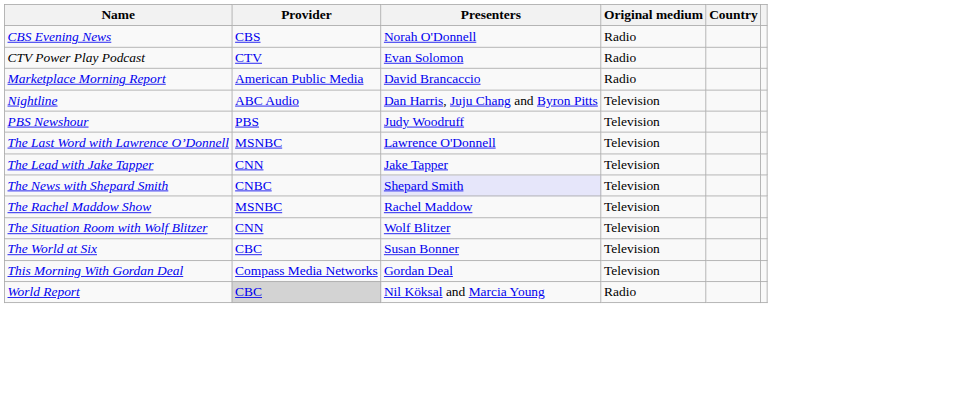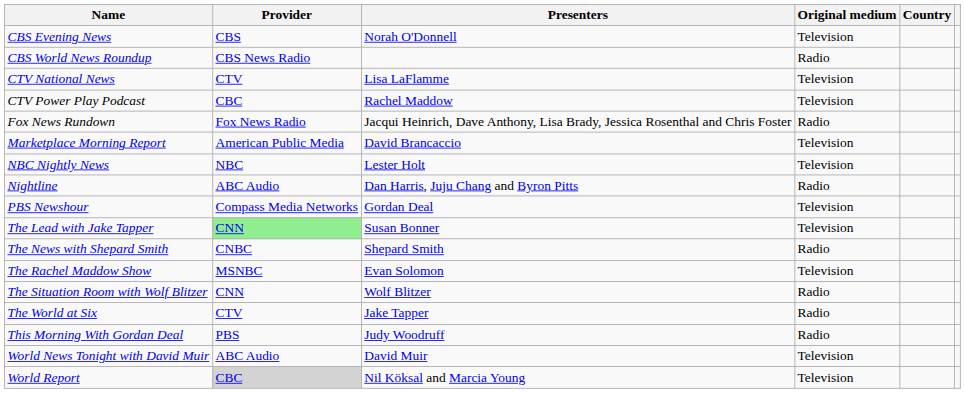 <table class="wikitable sortable">
 <tr>
 <th>Name</th>
 <th>Provider</th>
 <th>Presenters</th>
 <th>Original medium</th>
 <th>Country</th>
 <th class="unsortable"></th>
 </tr>
 <tr>
 <td><em><a href='#'>CBS Evening News</a></em></td>
 <td><a href='#'>CBS</a></td>
 <td><a href='#'>Norah O'Donnell</a></td>
+<td>Television</td>
+<td></td>
+<td></td>
+</tr>
+<tr>
+<td><em><a href='#'>CBS World News Roundup</a></em></td>
+<td><a href='#'>CBS News Radio</a></td>
+<td></td>
 <td>Radio</td>
 <td></td>
 <td></td>
 </tr>
 <tr>
+<td><em><a href='#'>CTV National News</a></em></td>
+<td><a href='#'>CTV</a></td>
+<td><a href='#'>Lisa LaFlamme</a></td>
+<td>Television</td>
+<td></td>
+<td></td>
+</tr>
+<tr>
 <td><em>CTV Power Play Podcast</em></td>
-<td><a href='#'>CTV</a></td>
-<td><a href='#'>Evan Solomon</a></td>
+<td><a href='#'>CBC</a></td>
+<td><a href='#'>Rachel Maddow</a></td>
+<td>Television</td>
+<td></td>
+<td></td>
+</tr>
+<tr>
+<td><em>Fox News Rundown</em></td>
+<td><a href='#'>Fox News Radio</a></td>
+<td>Jacqui Heinrich, Dave Anthony, Lisa Brady, Jessica Rosenthal and Chris Foster</td>
 <td>Radio</td>
 <td></td>
 <td></td>
 </tr>
 <tr>
 <td><em><a href='#'>Marketplace Morning Report</a></em></td>
 <td><a href='#'>American Public Media</a></td>
 <td><a href='#'>David Brancaccio</a></td>
-<td>Radio</td>
+<td>Television</td>
+<td></td>
+<td></td>
+</tr>
+<tr>
+<td><em><a href='#'>NBC Nightly News</a></em></td>
+<td><a href='#'>NBC</a></td>
+<td><a href='#'>Lester Holt</a></td>
+<td>Television</td>
 <td></td>
 <td></td>
 </tr>
 <tr>
 <td><em><a href='#'>Nightline</a></em></td>
 <td><a href='#'>ABC Audio</a></td>
 <td><a href='#'>Dan Harris</a>, <a href='#'>Juju Chang</a> and <a href='#'>Byron Pitts</a></td>
-<td>Television</td>
+<td>Radio</td>
 <td></td>
 <td></td>
 </tr>
 <tr>
 <td><em><a href='#'>PBS Newshour</a></em></td>
-<td><a href='#'>PBS</a></td>
-<td><a href='#'>Judy Woodruff</a></td>
-<td>Television</td>
-<td></td>
-<td></td>
-</tr>
-<tr>
-<td><a href='#'><em>The Last Word with Lawrence O’Donnell</em></a></td>
-<td><a href='#'>MSNBC</a></td>
-<td><a href='#'>Lawrence O'Donnell</a></td>
+<td><a href='#'>Compass Media Networks</a></td>
+<td><a href='#'>Gordan Deal</a></td>
 <td>Television</td>
 <td></td>
 <td></td>
 </tr>
 <tr>
 <td><em><a href='#'>The Lead with Jake Tapper</a></em></td>
-<td><a href='#'>CNN</a></td>
-<td><a href='#'>Jake Tapper</a></td>
+<td style="background: lightgreen;"><a href='#'>CNN</a></td>
+<td><a href='#'>Susan Bonner</a></td>
 <td>Television</td>
 <td></td>
 <td></td>
 </tr>
 <tr>
 <td><em><a href='#'>The News with Shepard Smith</a></em></td>
 <td><a href='#'>CNBC</a></td>
-<td style="background: lavender;"><a href='#'>Shepard Smith</a></td>
-<td>Television</td>
+<td><a href='#'>Shepard Smith</a></td>
+<td>Radio</td>
 <td></td>
 <td></td>
 </tr>
 <tr>
 <td><em><a href='#'>The Rachel Maddow Show</a></em></td>
 <td><a href='#'>MSNBC</a></td>
-<td><a href='#'>Rachel Maddow</a></td>
+<td><a href='#'>Evan Solomon</a></td>
 <td>Television</td>
 <td></td>
 <td></td>
 </tr>
 <tr>
 <td><em><a href='#'>The Situation Room with Wolf Blitzer</a></em></td>
 <td><a href='#'>CNN</a></td>
 <td><a href='#'>Wolf Blitzer</a></td>
-<td>Television</td>
+<td>Radio</td>
 <td></td>
 <td></td>
 </tr>
 <tr>
 <td><em><a href='#'>The World at Six</a></em></td>
-<td><a href='#'>CBC</a></td>
-<td><a href='#'>Susan Bonner</a></td>
-<td>Television</td>
+<td><a href='#'>CTV</a></td>
+<td><a href='#'>Jake Tapper</a></td>
+<td>Radio</td>
 <td></td>
 <td></td>
 </tr>
 <tr>
 <td><em><a href='#'>This Morning With Gordan Deal</a></em></td>
-<td><a href='#'>Compass Media Networks</a></td>
-<td><a href='#'>Gordan Deal</a></td>
+<td><a href='#'>PBS</a></td>
+<td><a href='#'>Judy Woodruff</a></td>
+<td>Radio</td>
+<td></td>
+<td></td>
+</tr>
+<tr>
+<td><a href='#'><em>World News Tonight with David Muir</em></a></td>
+<td><a href='#'>ABC Audio</a></td>
+<td><a href='#'>David Muir</a></td>
 <td>Television</td>
 <td></td>
 <td></td>
 </tr>
 <tr>
 <td><em><a href='#'>World Report</a></em></td>
 <td style="background: lightgrey;"><a href='#'>CBC</a></td>
 <td><a href='#'>Nil Köksal</a> and <a href='#'>Marcia Young</a></td>
-<td>Radio</td>
+<td>Television</td>
 <td></td>
 <td></td>
 </tr>
 </table>
